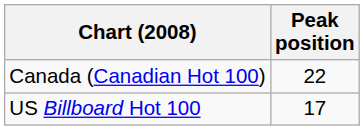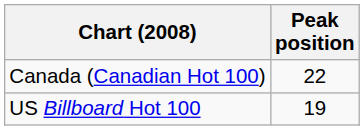 <table class="wikitable sortable">
 <tr>
 <th>Chart (2008)</th>
 <th>Peak<br> position</th>
 </tr>
 <tr>
 <td>Canada (<a href='#'>Canadian Hot 100</a>)</td>
 <td style="text-align:center;">22</td>
 </tr>
 <tr>
 <td>US <a href='#'><em>Billboard</em> Hot 100</a></td>
-<td style="text-align:center;">17</td>
+<td style="text-align:center;">19</td>
 </tr>
 </table>
